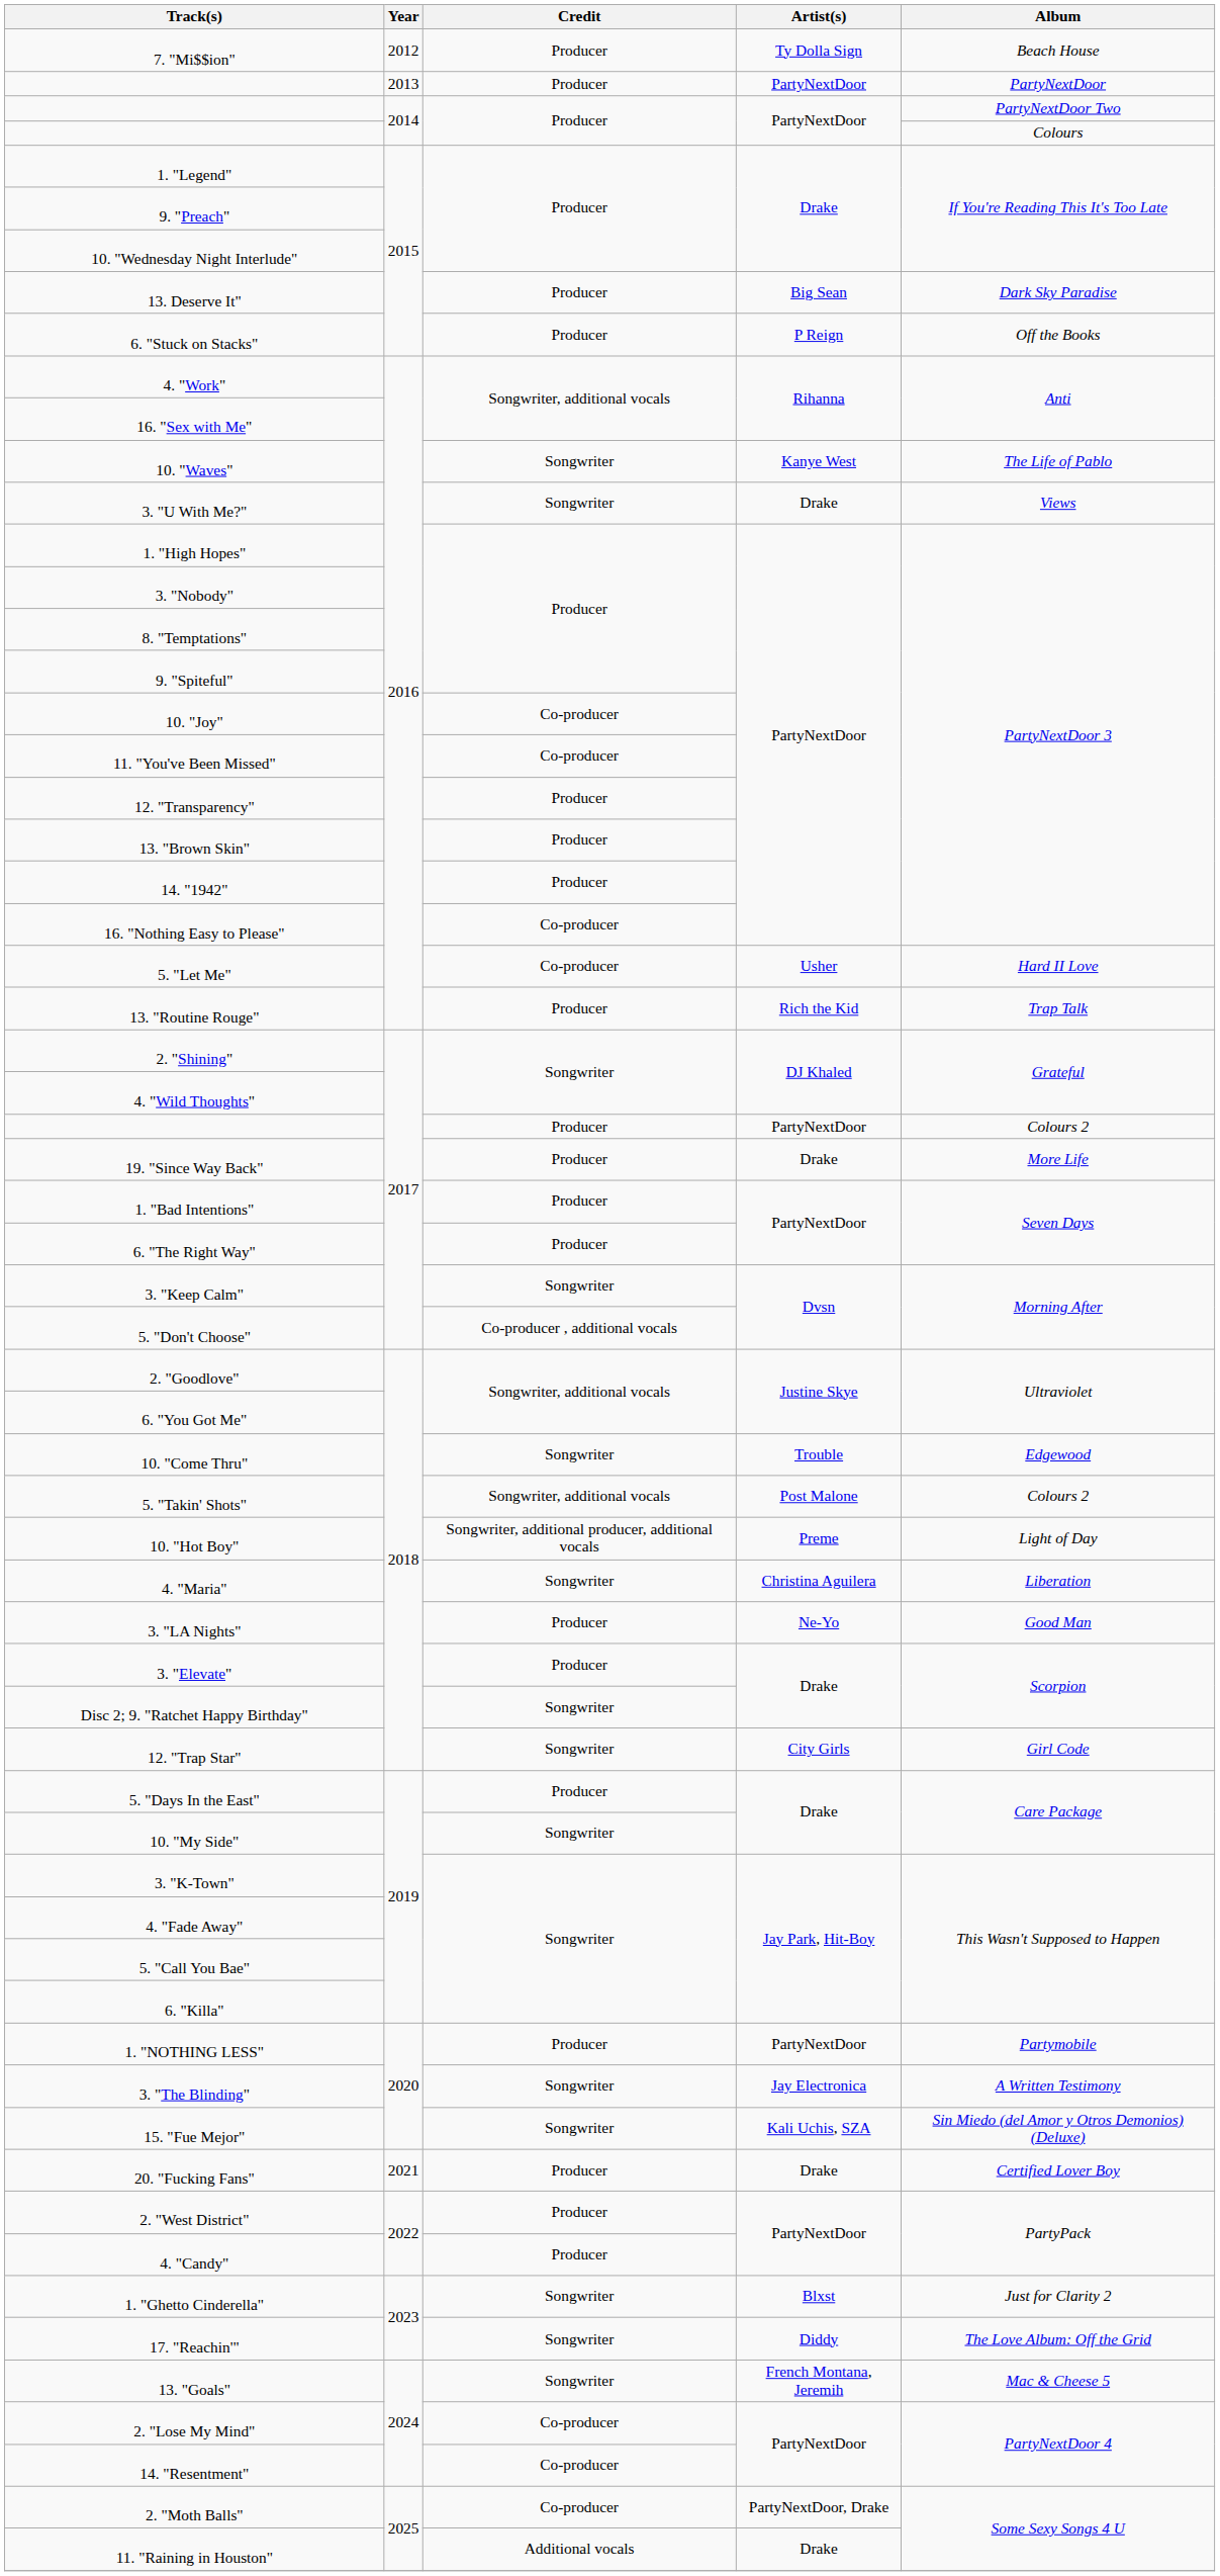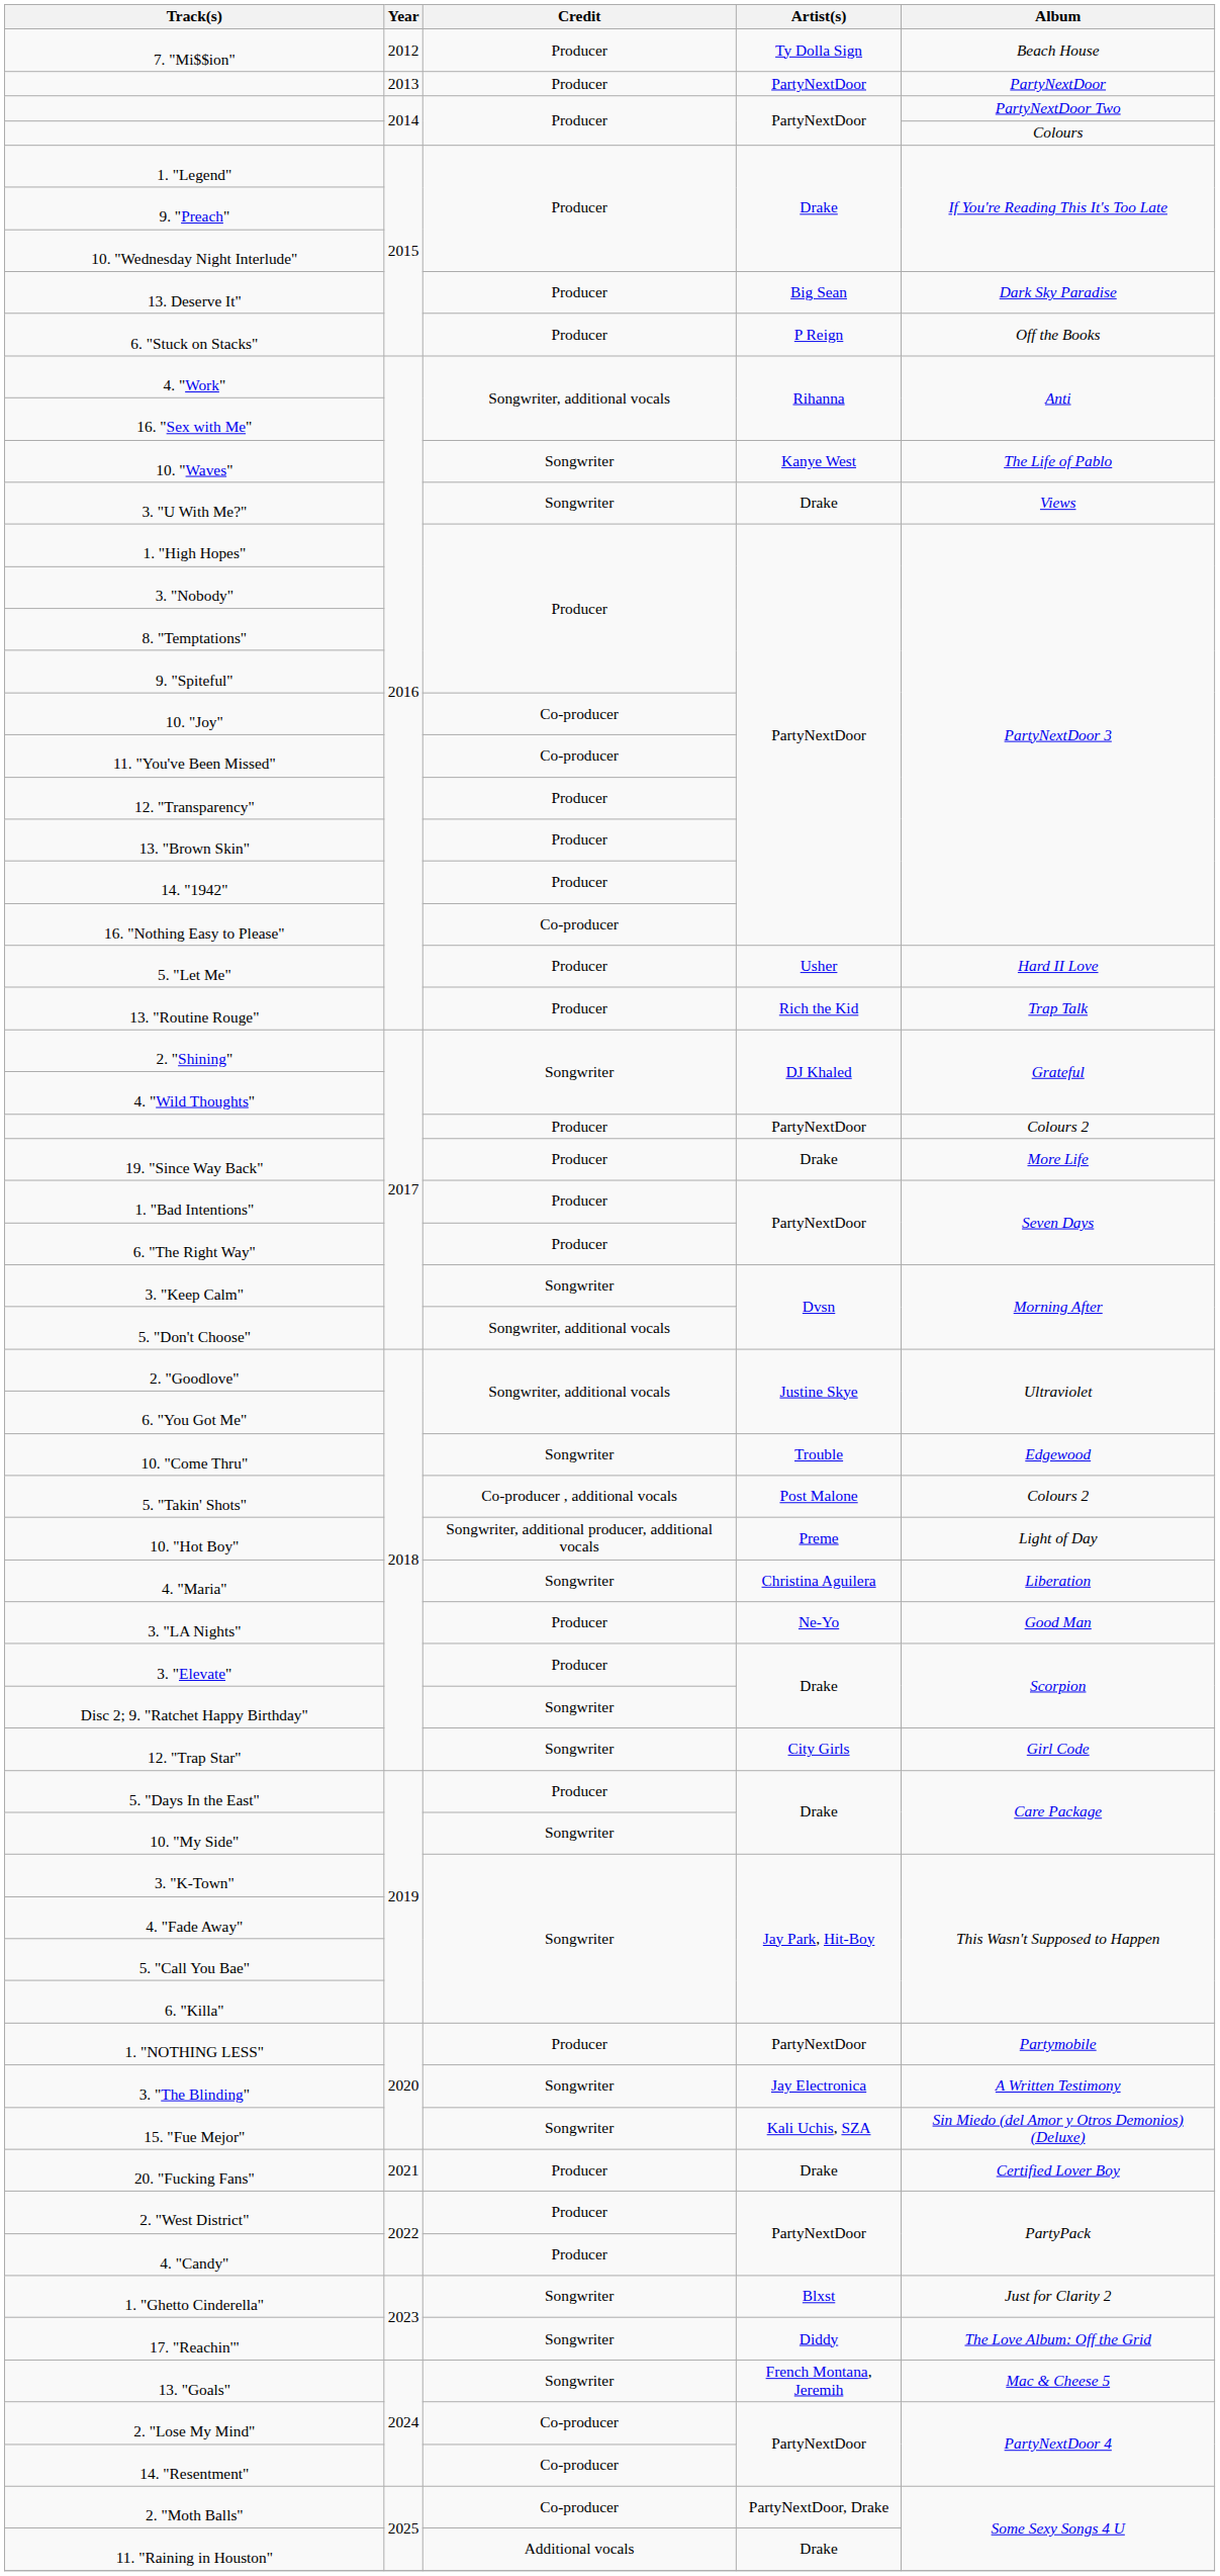 <table class="wikitable plainrowheaders" style="text-align:center;">
 <tr>
 <th scope="col" style="width:24em;">Track(s)</th>
 <th scope="col" style="width:1em;">Year</th>
 <th scope="col">Credit</th>
 <th scope="col">Artist(s)</th>
 <th scope="col">Album</th>
 </tr>
 <tr>
 <td><br>7. "Mi$$ion"</td>
 <td>2012</td>
 <td>Producer</td>
 <td><a href='#'>Ty Dolla Sign</a></td>
 <td><em>Beach House</em></td>
 </tr>
 <tr>
 <td></td>
 <td>2013</td>
 <td>Producer</td>
 <td><a href='#'>PartyNextDoor</a></td>
 <td><em><a href='#'>PartyNextDoor</a></em></td>
 </tr>
 <tr>
 <td></td>
 <td rowspan="2">2014</td>
 <td rowspan="2">Producer</td>
 <td rowspan="2">PartyNextDoor</td>
 <td><em><a href='#'>PartyNextDoor Two</a></em></td>
 </tr>
 <tr>
 <td></td>
 <td><em>Colours</em></td>
 </tr>
 <tr>
 <td><br>1. "Legend"</td>
 <td rowspan="5">2015</td>
 <td rowspan="3">Producer</td>
 <td rowspan="3"><a href='#'>Drake</a></td>
 <td rowspan="3"><em><a href='#'>If You're Reading This It's Too Late</a></em></td>
 </tr>
 <tr>
 <td><br>9. "<a href='#'>Preach</a>" <br></td>
 </tr>
 <tr>
 <td><br>10. "Wednesday Night Interlude" <br></td>
 </tr>
 <tr>
 <td><br>13. Deserve It" <br></td>
 <td>Producer</td>
 <td><a href='#'>Big Sean</a></td>
 <td><em><a href='#'>Dark Sky Paradise</a></em></td>
 </tr>
 <tr>
 <td><br>6. "Stuck on Stacks" <br></td>
 <td>Producer</td>
 <td><a href='#'>P Reign</a></td>
 <td><em>Off the Books</em></td>
 </tr>
 <tr>
 <td><br>4. "<a href='#'>Work</a>" <br></td>
 <td rowspan="16">2016</td>
 <td rowspan="2">Songwriter, additional vocals</td>
 <td rowspan="2"><a href='#'>Rihanna</a></td>
 <td rowspan="2"><em><a href='#'>Anti</a></em></td>
 </tr>
 <tr>
 <td><br>16. "<a href='#'>Sex with Me</a>"</td>
 </tr>
 <tr>
 <td><br>10. "<a href='#'>Waves</a>"</td>
 <td>Songwriter</td>
 <td><a href='#'>Kanye West</a></td>
 <td><em><a href='#'>The Life of Pablo</a></em></td>
 </tr>
 <tr>
 <td><br>3. "U With Me?"</td>
 <td>Songwriter</td>
 <td>Drake</td>
 <td><em><a href='#'>Views</a></em></td>
 </tr>
 <tr>
 <td><br>1. "High Hopes"</td>
 <td rowspan="4">Producer</td>
 <td rowspan="10">PartyNextDoor</td>
 <td rowspan="10"><em><a href='#'>PartyNextDoor 3</a></em></td>
 </tr>
 <tr>
 <td><br>3. "Nobody"</td>
 </tr>
 <tr>
 <td><br>8. "Temptations"</td>
 </tr>
 <tr>
 <td><br>9. "Spiteful"</td>
 </tr>
 <tr>
 <td><br>10. "Joy"</td>
 <td>Co-producer </td>
 </tr>
 <tr>
 <td><br>11. "You've Been Missed"</td>
 <td>Co-producer </td>
 </tr>
 <tr>
 <td><br>12. "Transparency"</td>
 <td>Producer </td>
 </tr>
 <tr>
 <td><br>13. "Brown Skin"</td>
 <td>Producer </td>
 </tr>
 <tr>
 <td><br>14. "1942"</td>
 <td>Producer</td>
 </tr>
 <tr>
 <td><br>16. "Nothing Easy to Please"</td>
 <td>Co-producer </td>
 </tr>
 <tr>
 <td><br>5. "Let Me"</td>
-<td>Co-producer </td>
+<td>Producer </td>
 <td><a href='#'>Usher</a></td>
 <td><em><a href='#'>Hard II Love</a></em></td>
 </tr>
 <tr>
 <td><br>13. "Routine Rouge"<br></td>
 <td>Producer</td>
 <td><a href='#'>Rich the Kid</a></td>
 <td><em><a href='#'>Trap Talk</a></em></td>
 </tr>
 <tr>
 <td><br>2. "<a href='#'>Shining</a>"<br></td>
 <td rowspan="8">2017</td>
 <td rowspan="2">Songwriter</td>
 <td rowspan="2"><a href='#'>DJ Khaled</a></td>
 <td rowspan="2"><em><a href='#'>Grateful</a></em></td>
 </tr>
 <tr>
 <td><br>4. "<a href='#'>Wild Thoughts</a>" <br></td>
 </tr>
 <tr>
 <td></td>
 <td>Producer</td>
 <td>PartyNextDoor</td>
 <td><em>Colours 2</em></td>
 </tr>
 <tr>
 <td><br>19. "Since Way Back"<br></td>
 <td>Producer </td>
 <td>Drake</td>
 <td><em><a href='#'>More Life</a></em></td>
 </tr>
 <tr>
 <td><br>1. "Bad Intentions"</td>
 <td>Producer</td>
 <td rowspan="2">PartyNextDoor</td>
 <td rowspan="2"><em><a href='#'>Seven Days</a></em></td>
 </tr>
 <tr>
 <td><br>6. "The Right Way"</td>
 <td>Producer </td>
 </tr>
 <tr>
 <td><br>3. "Keep Calm"</td>
 <td>Songwriter</td>
 <td rowspan="2"><a href='#'>Dvsn</a></td>
 <td rowspan="2"><em><a href='#'>Morning After</a></em></td>
 </tr>
 <tr>
 <td><br>5. "Don't Choose"</td>
-<td>Co-producer , additional vocals</td>
+<td>Songwriter, additional vocals</td>
 </tr>
 <tr>
 <td><br>2. "Goodlove"</td>
 <td rowspan="10">2018</td>
 <td rowspan="2">Songwriter, additional vocals</td>
 <td rowspan="2"><a href='#'>Justine Skye</a></td>
 <td rowspan="2"><em>Ultraviolet</em></td>
 </tr>
 <tr>
 <td><br>6. "You Got Me"</td>
 </tr>
 <tr>
 <td><br>10. "Come Thru" <br></td>
 <td>Songwriter</td>
 <td><a href='#'>Trouble</a></td>
 <td><em><a href='#'>Edgewood</a></em></td>
 </tr>
 <tr>
 <td><br>5. "Takin' Shots"</td>
-<td>Songwriter, additional vocals</td>
+<td>Co-producer , additional vocals</td>
 <td><a href='#'>Post Malone</a></td>
 <td><em>Colours 2</em></td>
 </tr>
 <tr>
 <td><br>10. "Hot Boy"<br></td>
 <td>Songwriter, additional producer, additional vocals</td>
 <td><a href='#'>Preme</a></td>
 <td><em>Light of Day</em></td>
 </tr>
 <tr>
 <td><br>4. "Maria"</td>
 <td>Songwriter</td>
 <td><a href='#'>Christina Aguilera</a></td>
 <td><em><a href='#'>Liberation</a></em></td>
 </tr>
 <tr>
 <td><br>3. "LA Nights"</td>
 <td>Producer </td>
 <td><a href='#'>Ne-Yo</a></td>
 <td><em><a href='#'>Good Man</a></em></td>
 </tr>
 <tr>
 <td><br>3. "<a href='#'>Elevate</a>"</td>
 <td>Producer </td>
 <td rowspan="2">Drake</td>
 <td rowspan="2"><em><a href='#'>Scorpion</a></em></td>
 </tr>
 <tr>
 <td><br>Disc 2; 9. "Ratchet Happy Birthday"</td>
 <td>Songwriter</td>
 </tr>
 <tr>
 <td><br>12. "Trap Star"</td>
 <td>Songwriter</td>
 <td><a href='#'>City Girls</a></td>
 <td><em><a href='#'>Girl Code</a></em></td>
 </tr>
 <tr>
 <td><br>5. "Days In the East"</td>
 <td rowspan="6">2019</td>
 <td>Producer </td>
 <td rowspan="2">Drake</td>
 <td rowspan="2"><em><a href='#'>Care Package</a></em></td>
 </tr>
 <tr>
 <td><br>10. "My Side"</td>
 <td>Songwriter</td>
 </tr>
 <tr>
 <td><br>3. "K-Town"</td>
 <td rowspan="4">Songwriter</td>
 <td rowspan="4"><a href='#'>Jay Park</a>, <a href='#'>Hit-Boy</a></td>
 <td rowspan="4"><em>This Wasn't Supposed to Happen</em></td>
 </tr>
 <tr>
 <td><br>4. "Fade Away"</td>
 </tr>
 <tr>
 <td><br>5. "Call You Bae"</td>
 </tr>
 <tr>
 <td><br>6. "Killa"</td>
 </tr>
 <tr>
 <td><br>1. "NOTHING LESS"</td>
 <td rowspan="3">2020</td>
 <td>Producer</td>
 <td>PartyNextDoor</td>
 <td><em><a href='#'>Partymobile</a></em></td>
 </tr>
 <tr>
 <td><br>3. "<a href='#'>The Blinding</a>" <br></td>
 <td>Songwriter</td>
 <td><a href='#'>Jay Electronica</a></td>
 <td><em><a href='#'>A Written Testimony</a></em></td>
 </tr>
 <tr>
 <td><br>15. "Fue Mejor"</td>
 <td>Songwriter</td>
 <td><a href='#'>Kali Uchis</a>, <a href='#'>SZA</a></td>
 <td><em><a href='#'> Sin Miedo (del Amor y Otros Demonios) (Deluxe)</a></em></td>
 </tr>
 <tr>
 <td><br>20. "Fucking Fans"</td>
 <td>2021</td>
 <td>Producer </td>
 <td>Drake</td>
 <td><em><a href='#'>Certified Lover Boy</a></em></td>
 </tr>
 <tr>
 <td><br>2. "West District"</td>
 <td rowspan="2">2022</td>
 <td>Producer </td>
 <td rowspan="2">PartyNextDoor</td>
 <td rowspan="2"><em>PartyPack</em></td>
 </tr>
 <tr>
 <td><br>4. "Candy" <br></td>
 <td>Producer</td>
 </tr>
 <tr>
 <td><br>1. "Ghetto Cinderella"<br></td>
 <td rowspan="2">2023</td>
 <td>Songwriter</td>
 <td><a href='#'>Blxst</a></td>
 <td><em>Just for Clarity 2</em></td>
 </tr>
 <tr>
 <td><br>17. "Reachin'" <br></td>
 <td>Songwriter</td>
 <td><a href='#'>Diddy</a></td>
 <td><em><a href='#'>The Love Album: Off the Grid</a></em></td>
 </tr>
 <tr>
 <td><br>13. "Goals"</td>
 <td rowspan="3">2024</td>
 <td>Songwriter</td>
 <td><a href='#'>French Montana</a>, <a href='#'>Jeremih</a></td>
 <td><em><a href='#'>Mac & Cheese 5</a></em></td>
 </tr>
 <tr>
 <td><br>2. "Lose My Mind"</td>
 <td>Co-producer </td>
 <td rowspan="2">PartyNextDoor</td>
 <td rowspan="2"><em><a href='#'>PartyNextDoor 4</a></em></td>
 </tr>
 <tr>
 <td><br>14. "Resentment"</td>
 <td>Co-producer </td>
 </tr>
 <tr>
 <td><br>2. "Moth Balls"</td>
 <td rowspan="2">2025</td>
 <td>Co-producer </td>
 <td>PartyNextDoor, Drake</td>
 <td rowspan="2"><em><a href='#'>Some Sexy Songs 4 U</a></em></td>
 </tr>
 <tr>
 <td><br>11. "Raining in Houston"</td>
 <td>Additional vocals</td>
 <td>Drake</td>
 </tr>
 <tr>
 </tr>
 </table>
